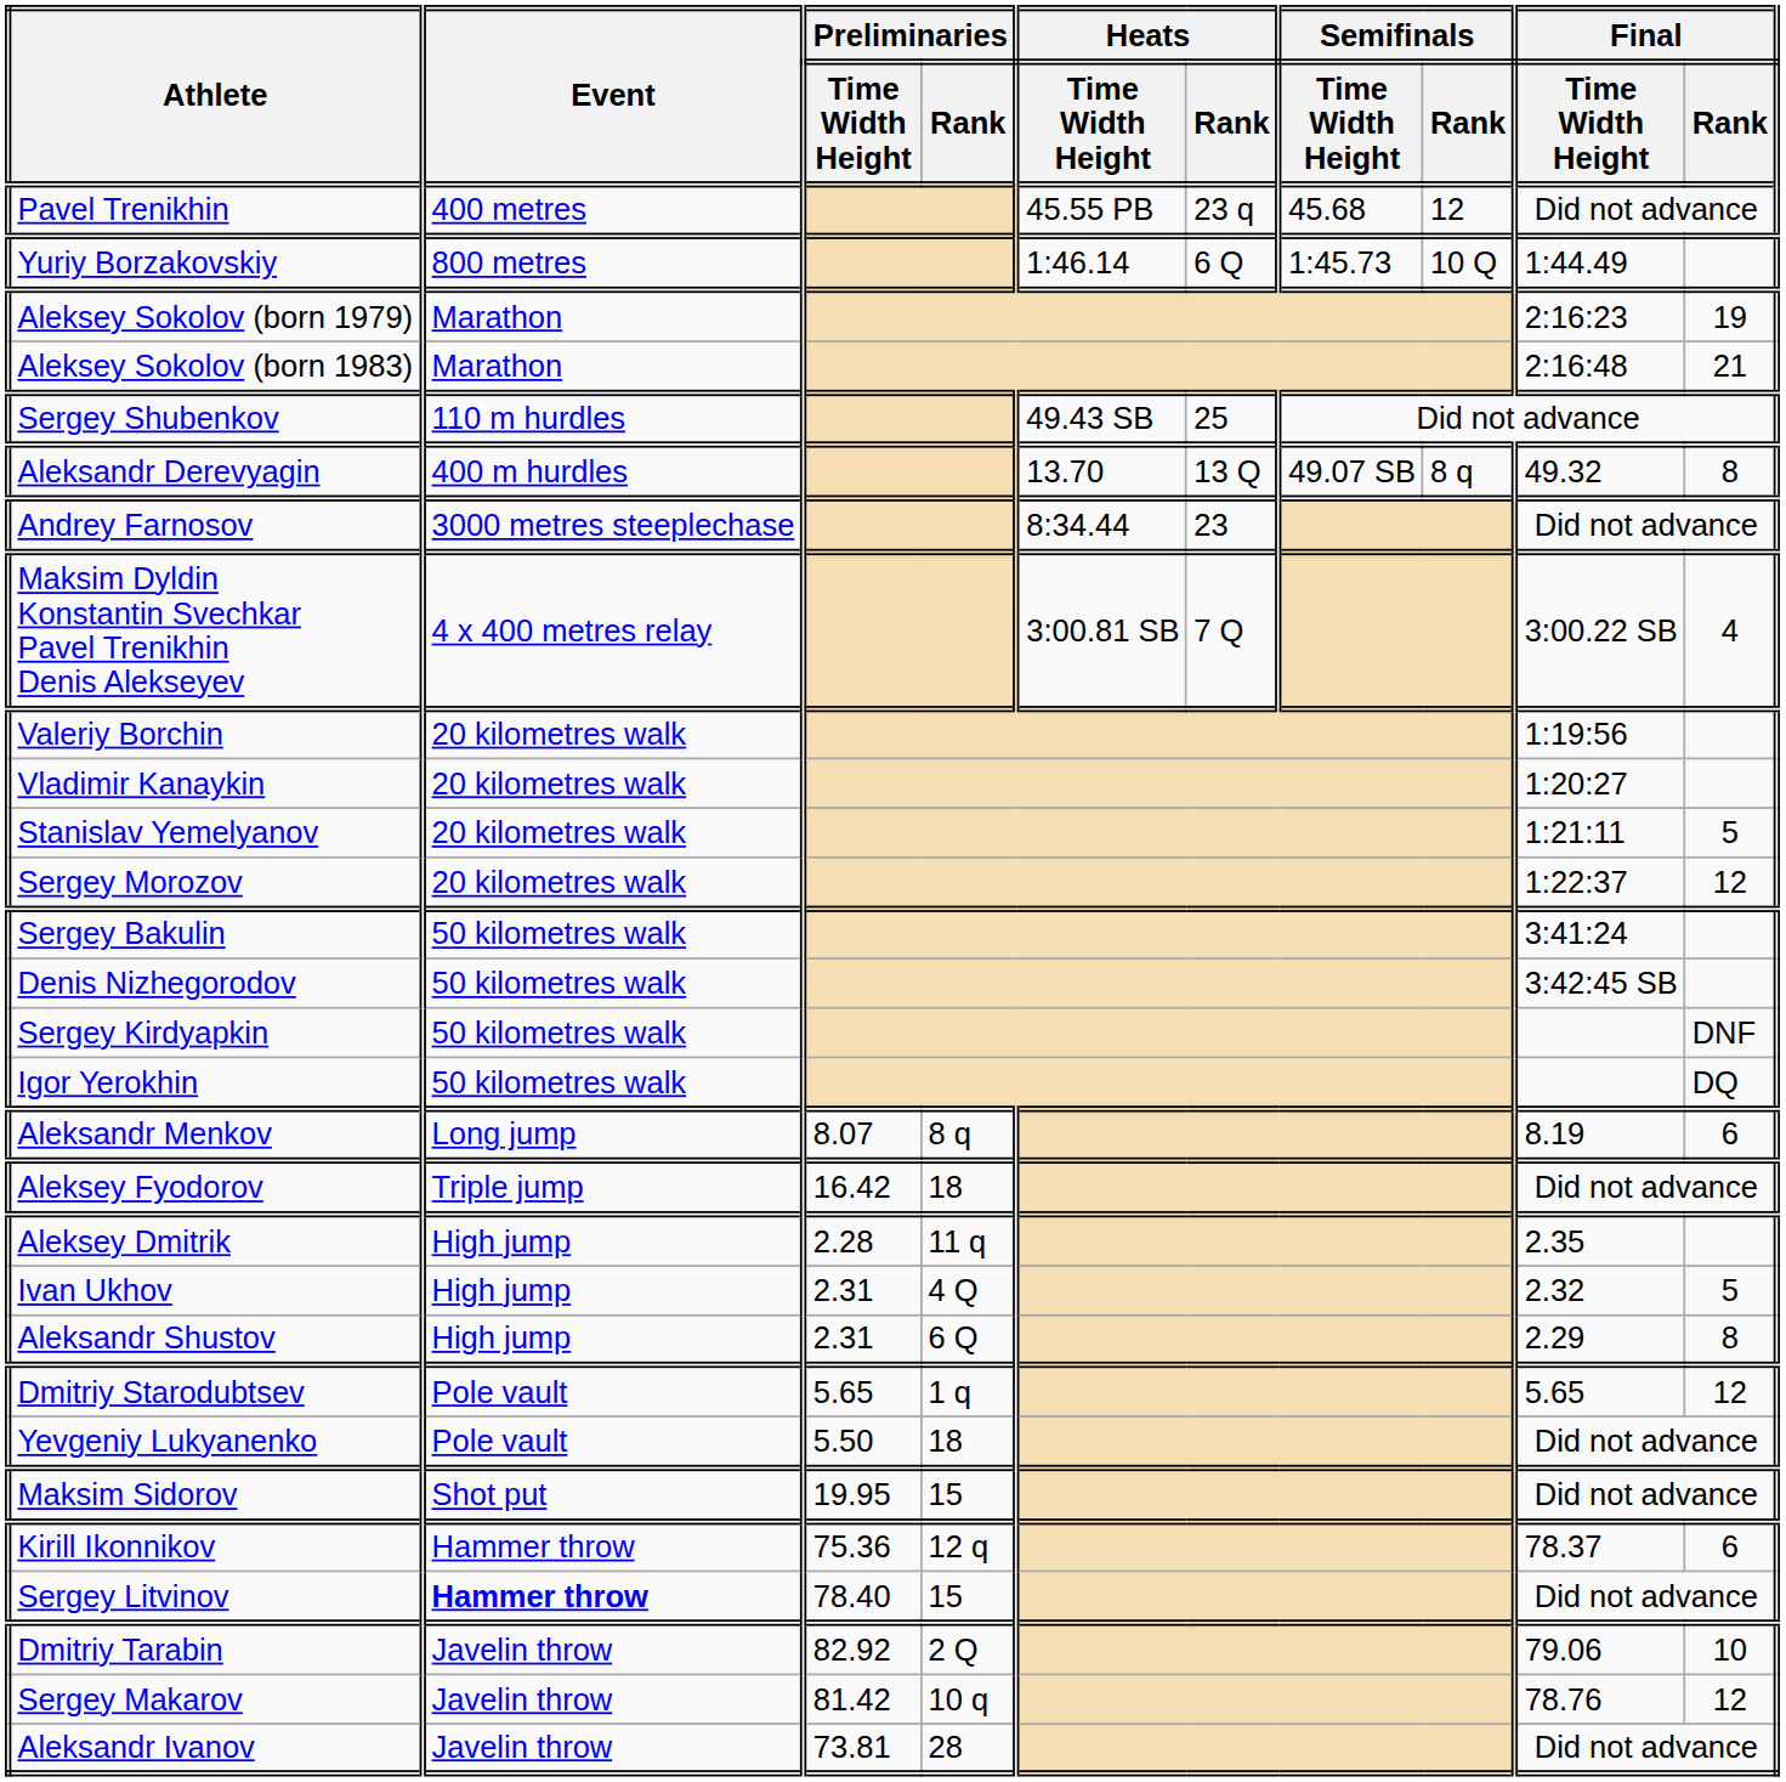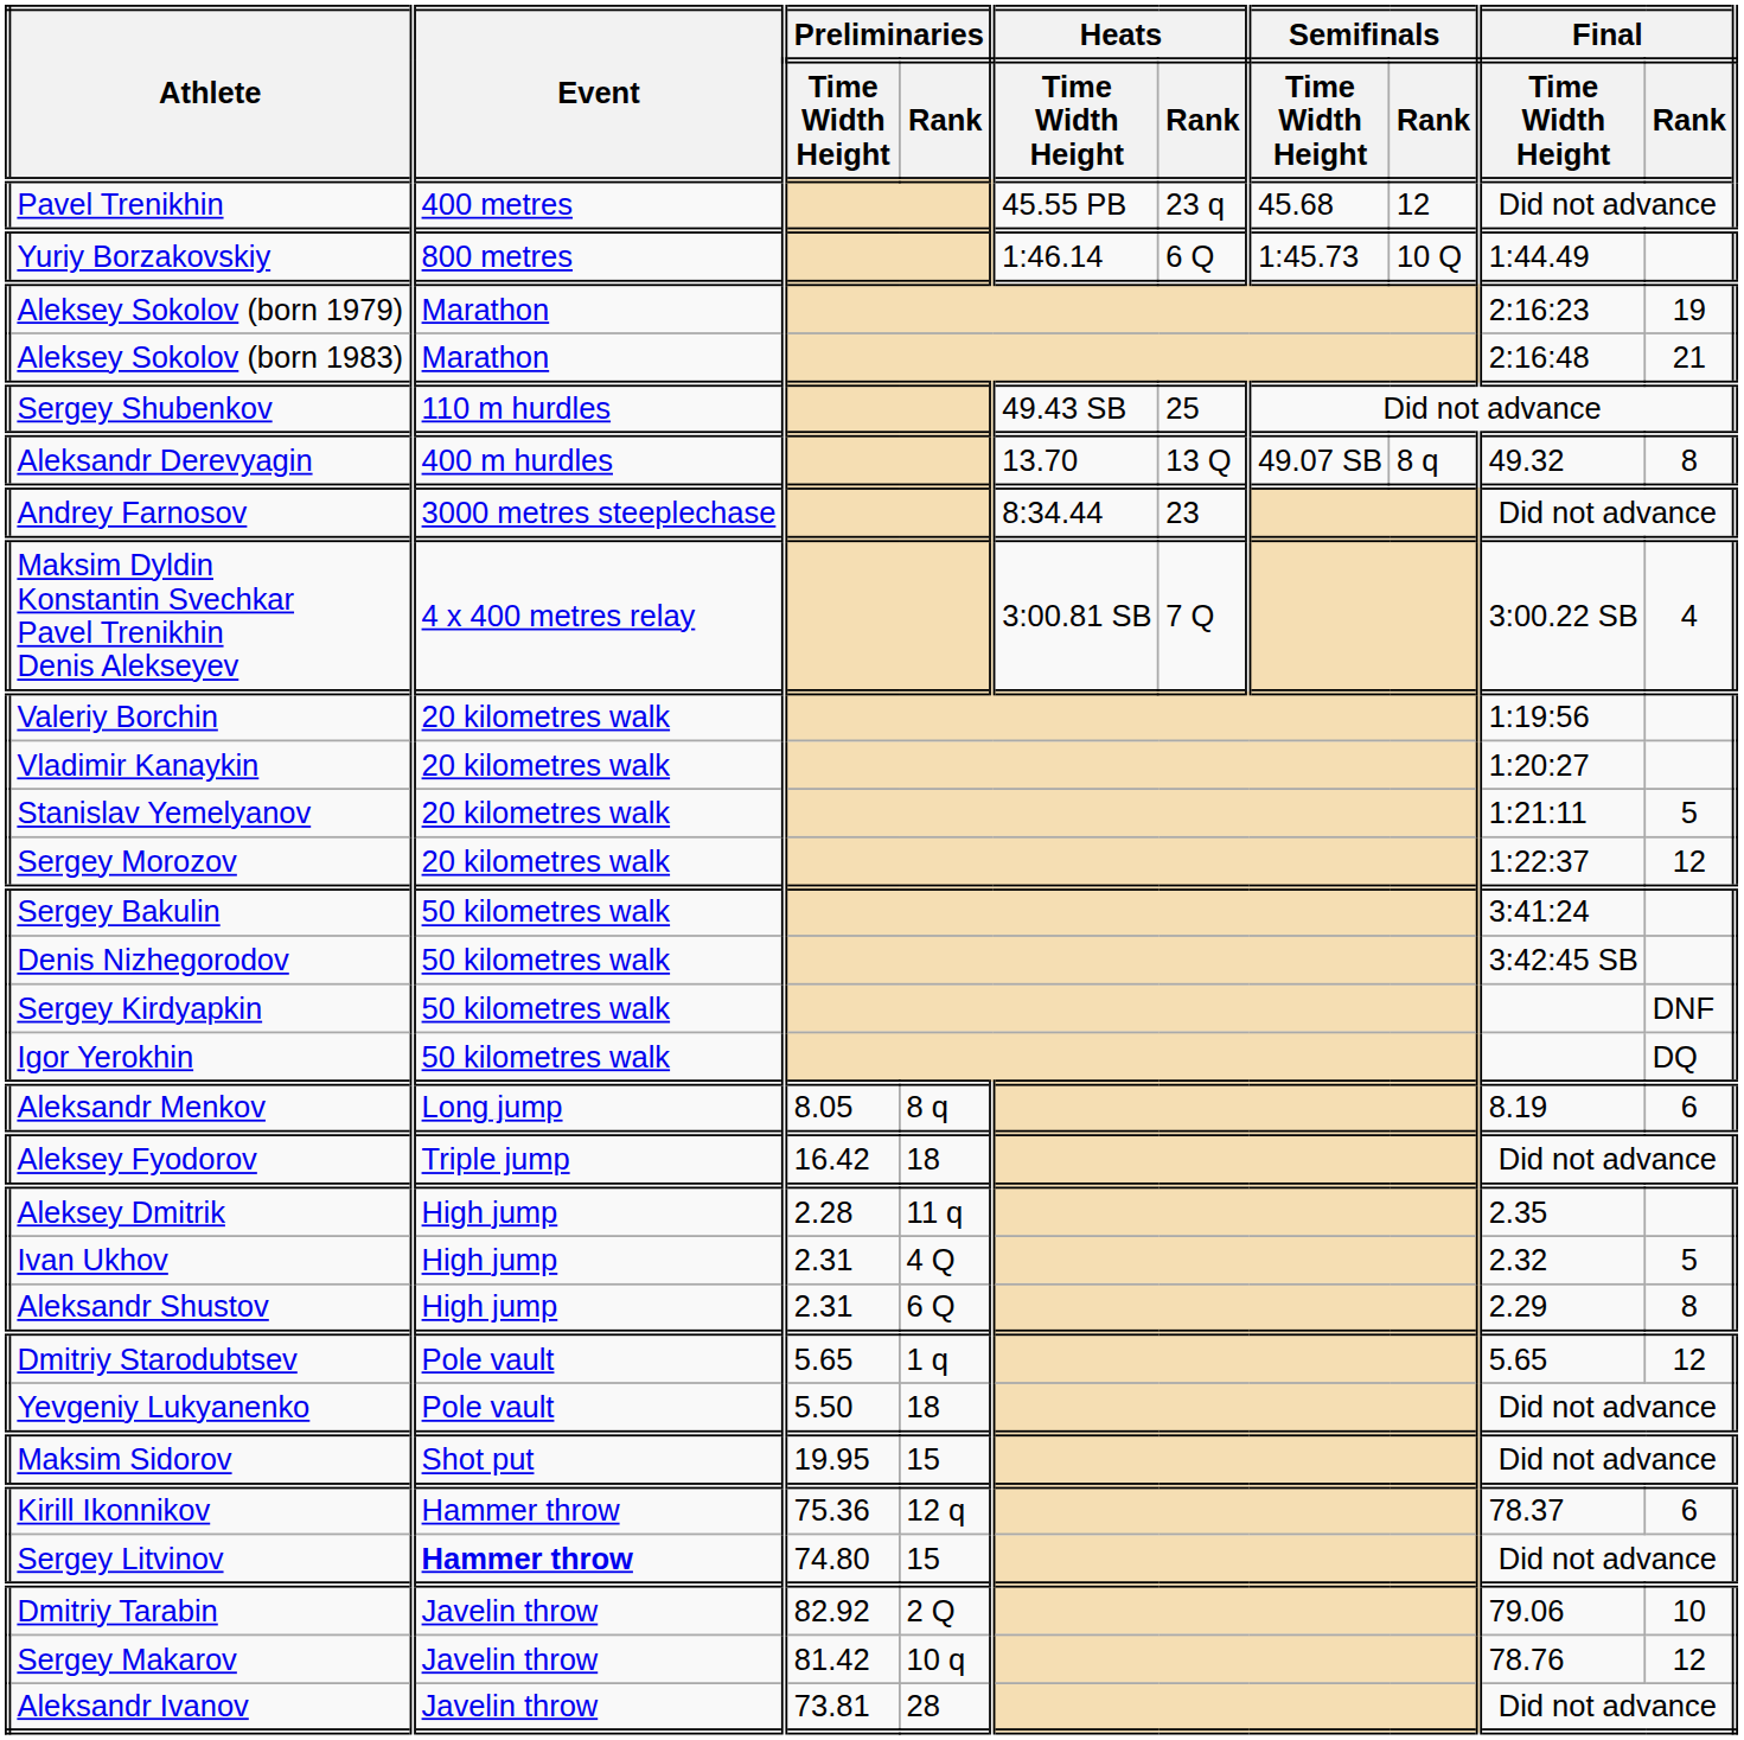 <table class=wikitable style="font-size:90%; border: double;">
 <tr>
 <th rowspan="2" style="border-right:double">Athlete</th>
 <th rowspan="2" style="border-right:double">Event</th>
 <th colspan="2" style="border-right:double; border-bottom:double;">Preliminaries</th>
 <th colspan="2" style="border-right:double; border-bottom:double;">Heats</th>
 <th colspan="2" style="border-right:double; border-bottom:double;">Semifinals</th>
 <th colspan="2" style="border-right:double; border-bottom:double;">Final</th>
 </tr>
 <tr>
 <th>Time<br>Width<br>Height</th>
 <th style="border-right:double">Rank</th>
 <th>Time<br>Width<br>Height</th>
 <th style="border-right:double">Rank</th>
 <th>Time<br>Width<br>Height</th>
 <th style="border-right:double">Rank</th>
 <th>Time<br>Width<br>Height</th>
 <th style="border-right:double">Rank</th>
 </tr>
 <tr style="border-top: double;">
 <td style="border-right:double"><a href='#'>Pavel Trenikhin</a></td>
 <td style="border-right:double"><a href='#'>400 metres</a></td>
 <td style="border-right:double" colspan= 2 bgcolor="wheat"></td>
 <td>45.55 PB</td>
 <td style="border-right:double">23 q</td>
 <td>45.68</td>
 <td style="border-right:double">12</td>
 <td colspan="2" align=center>Did not advance</td>
 </tr>
 <tr style="border-top: double;">
 <td style="border-right:double"><a href='#'>Yuriy Borzakovskiy</a></td>
 <td style="border-right:double"><a href='#'>800 metres</a></td>
 <td style="border-right:double" colspan= 2 bgcolor="wheat"></td>
 <td>1:46.14</td>
 <td style="border-right:double">6 Q</td>
 <td>1:45.73</td>
 <td style="border-right:double">10 Q</td>
 <td>1:44.49</td>
 <td align=center></td>
 </tr>
 <tr style="border-top: double;">
 <td style="border-right:double"><a href='#'>Aleksey Sokolov</a> (born 1979)</td>
 <td style="border-right:double"><a href='#'>Marathon</a></td>
 <td style="border-right:double" colspan= 6 bgcolor="wheat"></td>
 <td>2:16:23</td>
 <td align=center>19</td>
 </tr>
 <tr>
 <td style="border-right:double"><a href='#'>Aleksey Sokolov</a> (born 1983)</td>
 <td style="border-right:double"><a href='#'>Marathon</a></td>
 <td style="border-right:double" colspan= 6 bgcolor="wheat"></td>
 <td>2:16:48</td>
 <td align=center>21</td>
 </tr>
 <tr style="border-top: double;">
 <td style="border-right:double"><a href='#'>Sergey Shubenkov</a></td>
 <td style="border-right:double"><a href='#'>110 m hurdles</a></td>
 <td style="border-right:double" colspan= 2 bgcolor="wheat"></td>
 <td>49.43 SB</td>
 <td style="border-right:double">25</td>
 <td colspan="4" align=center>Did not advance</td>
 </tr>
 <tr style="border-top: double;">
 <td style="border-right:double"><a href='#'>Aleksandr Derevyagin</a></td>
 <td style="border-right:double"><a href='#'>400 m hurdles</a></td>
 <td style="border-right:double" colspan= 2 bgcolor="wheat"></td>
 <td>13.70</td>
 <td style="border-right:double">13 Q</td>
 <td>49.07 SB</td>
 <td style="border-right:double">8 q</td>
 <td>49.32</td>
 <td align=center>8</td>
 </tr>
 <tr style="border-top: double;">
 <td style="border-right:double"><a href='#'>Andrey Farnosov</a></td>
 <td style="border-right:double"><a href='#'>3000 metres steeplechase</a></td>
 <td style="border-right:double" colspan= 2 bgcolor="wheat"></td>
 <td>8:34.44</td>
 <td style="border-right:double">23</td>
 <td style="border-right:double" colspan= 2 bgcolor="wheat"></td>
 <td colspan="2" align=center>Did not advance</td>
 </tr>
 <tr style="border-top: double;">
 <td style="border-right:double"><a href='#'>Maksim Dyldin</a><br><a href='#'>Konstantin Svechkar</a><br><a href='#'>Pavel Trenikhin</a><br> <a href='#'>Denis Alekseyev</a><br></td>
 <td style="border-right:double"><a href='#'>4 x 400 metres relay</a></td>
 <td style="border-right:double" colspan= 2 bgcolor="wheat"></td>
 <td>3:00.81 SB</td>
 <td style="border-right:double">7 Q</td>
 <td style="border-right:double" colspan= 2 bgcolor="wheat"></td>
 <td>3:00.22 SB</td>
 <td align=center>4</td>
 </tr>
 <tr style="border-top: double;">
 <td style="border-right:double"><a href='#'>Valeriy Borchin</a></td>
 <td style="border-right:double"><a href='#'>20 kilometres walk</a></td>
 <td style="border-right:double" colspan= 6 bgcolor="wheat"></td>
 <td>1:19:56</td>
 <td align=center></td>
 </tr>
 <tr>
 <td style="border-right:double"><a href='#'>Vladimir Kanaykin</a></td>
 <td style="border-right:double"><a href='#'>20 kilometres walk</a></td>
 <td style="border-right:double" colspan= 6 bgcolor="wheat"></td>
 <td>1:20:27</td>
 <td align=center></td>
 </tr>
 <tr>
 <td style="border-right:double"><a href='#'>Stanislav Yemelyanov</a></td>
 <td style="border-right:double"><a href='#'>20 kilometres walk</a></td>
 <td style="border-right:double" colspan= 6 bgcolor="wheat"></td>
 <td>1:21:11</td>
 <td align=center>5</td>
 </tr>
 <tr>
 <td style="border-right:double"><a href='#'>Sergey Morozov</a></td>
 <td style="border-right:double"><a href='#'>20 kilometres walk</a></td>
 <td style="border-right:double" colspan= 6 bgcolor="wheat"></td>
 <td>1:22:37</td>
 <td align=center>12</td>
 </tr>
 <tr style="border-top: double;">
 <td style="border-right:double"><a href='#'>Sergey Bakulin</a></td>
 <td style="border-right:double"><a href='#'>50 kilometres walk</a></td>
 <td style="border-right:double" colspan= 6 bgcolor="wheat"></td>
 <td>3:41:24</td>
 <td align=center></td>
 </tr>
 <tr>
 <td style="border-right:double"><a href='#'>Denis Nizhegorodov</a></td>
 <td style="border-right:double"><a href='#'>50 kilometres walk</a></td>
 <td style="border-right:double" colspan= 6 bgcolor="wheat"></td>
 <td>3:42:45 SB</td>
 <td align=center></td>
 </tr>
 <tr>
 <td style="border-right:double"><a href='#'>Sergey Kirdyapkin</a></td>
 <td style="border-right:double"><a href='#'>50 kilometres walk</a></td>
 <td style="border-right:double" colspan= 6 bgcolor="wheat"></td>
 <td></td>
 <td>DNF</td>
 </tr>
 <tr>
 <td style="border-right:double"><a href='#'>Igor Yerokhin</a></td>
 <td style="border-right:double"><a href='#'>50 kilometres walk</a></td>
 <td style="border-right:double" colspan= 6 bgcolor="wheat"></td>
 <td></td>
 <td>DQ</td>
 </tr>
 <tr style="border-top: double;">
 <td style="border-right:double"><a href='#'>Aleksandr Menkov</a></td>
 <td style="border-right:double"><a href='#'>Long jump</a></td>
-<td>8.07</td>
+<td>8.05</td>
 <td style="border-right:double">8 q</td>
 <td style="border-right:double" colspan= 4 bgcolor="wheat"></td>
 <td>8.19</td>
 <td align=center>6</td>
 </tr>
 <tr style="border-top: double;">
 <td style="border-right:double"><a href='#'>Aleksey Fyodorov</a></td>
 <td style="border-right:double"><a href='#'>Triple jump</a></td>
 <td>16.42</td>
 <td style="border-right:double">18</td>
 <td style="border-right:double" colspan= 4  bgcolor="wheat"></td>
 <td colspan="2" align=center>Did not advance</td>
 </tr>
 <tr style="border-top: double;">
 <td style="border-right:double"><a href='#'>Aleksey Dmitrik</a></td>
 <td style="border-right:double"><a href='#'>High jump</a></td>
 <td>2.28</td>
 <td style="border-right:double">11 q</td>
 <td style="border-right:double" colspan= 4 bgcolor="wheat"></td>
 <td>2.35</td>
 <td align=center></td>
 </tr>
 <tr>
 <td style="border-right:double"><a href='#'>Ivan Ukhov</a></td>
 <td style="border-right:double"><a href='#'>High jump</a></td>
 <td>2.31</td>
 <td style="border-right:double">4 Q</td>
 <td style="border-right:double" colspan= 4 bgcolor="wheat"></td>
 <td>2.32</td>
 <td align=center>5</td>
 </tr>
 <tr>
 <td style="border-right:double"><a href='#'>Aleksandr Shustov</a></td>
 <td style="border-right:double"><a href='#'>High jump</a></td>
 <td>2.31</td>
 <td style="border-right:double">6 Q</td>
 <td style="border-right:double" colspan= 4 bgcolor="wheat"></td>
 <td>2.29</td>
 <td align=center>8</td>
 </tr>
 <tr style="border-top: double;">
 <td style="border-right:double"><a href='#'>Dmitriy Starodubtsev</a></td>
 <td style="border-right:double"><a href='#'>Pole vault</a></td>
 <td>5.65</td>
 <td style="border-right:double">1 q</td>
 <td style="border-right:double" colspan= 4 bgcolor="wheat"></td>
 <td>5.65</td>
 <td align=center>12</td>
 </tr>
 <tr>
 <td style="border-right:double"><a href='#'>Yevgeniy Lukyanenko</a></td>
 <td style="border-right:double"><a href='#'>Pole vault</a></td>
 <td>5.50</td>
 <td style="border-right:double">18</td>
 <td style="border-right:double" colspan= 4 bgcolor="wheat"></td>
 <td colspan="2" align=center>Did not advance</td>
 </tr>
 <tr style="border-top: double;">
 <td style="border-right:double"><a href='#'>Maksim Sidorov</a></td>
 <td style="border-right:double"><a href='#'>Shot put</a></td>
 <td>19.95</td>
 <td style="border-right:double">15</td>
 <td style="border-right:double" colspan= 4 bgcolor="wheat"></td>
 <td colspan="2" align=center>Did not advance</td>
 </tr>
 <tr style="border-top: double;">
 <td style="border-right:double"><a href='#'>Kirill Ikonnikov</a></td>
 <td style="border-right:double"><a href='#'>Hammer throw</a></td>
 <td>75.36</td>
 <td style="border-right:double">12 q</td>
 <td style="border-right:double" colspan= 4 bgcolor="wheat"></td>
 <td>78.37</td>
 <td align=center>6</td>
 </tr>
 <tr>
 <td style="border-right:double"><a href='#'>Sergey Litvinov</a></td>
 <td style="border-right:double"><strong><a href='#'>Hammer throw</a></strong></td>
-<td>78.40</td>
+<td>74.80</td>
 <td style="border-right:double">15</td>
 <td style="border-right:double" colspan= 4 bgcolor="wheat"></td>
 <td colspan="2" align=center>Did not advance</td>
 </tr>
 <tr style="border-top: double;">
 <td style="border-right:double"><a href='#'>Dmitriy Tarabin</a></td>
 <td style="border-right:double"><a href='#'>Javelin throw</a></td>
 <td>82.92</td>
 <td style="border-right:double">2 Q</td>
 <td style="border-right:double" colspan= 4 bgcolor="wheat"></td>
 <td>79.06</td>
 <td align=center>10</td>
 </tr>
 <tr>
 <td style="border-right:double"><a href='#'>Sergey Makarov</a></td>
 <td style="border-right:double"><a href='#'>Javelin throw</a></td>
 <td>81.42</td>
 <td style="border-right:double">10 q</td>
 <td style="border-right:double" colspan= 4 bgcolor="wheat"></td>
 <td>78.76</td>
 <td align=center>12</td>
 </tr>
 <tr>
 <td style="border-right:double"><a href='#'>Aleksandr Ivanov</a></td>
 <td style="border-right:double"><a href='#'>Javelin throw</a></td>
 <td>73.81</td>
 <td style="border-right:double">28</td>
 <td style="border-right:double" colspan= 4 bgcolor="wheat"></td>
 <td colspan="2" align=center>Did not advance</td>
 </tr>
 </table>
